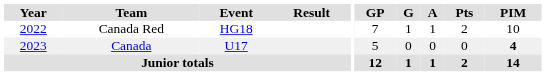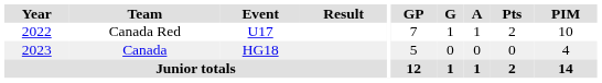 <table border="0" cellpadding="1" cellspacing="0" ID="Table3" style="text-align:center; width:40em">
 <tr bgcolor="#e0e0e0">
 <th>Year</th>
 <th>Team</th>
 <th>Event</th>
 <th>Result</th>
 <th rowspan="99" bgcolor="#ffffff"></th>
 <th>GP</th>
 <th>G</th>
 <th>A</th>
 <th>Pts</th>
 <th>PIM</th>
 </tr>
 <tr>
 <td><a href='#'>2022</a></td>
 <td>Canada Red</td>
-<td><a href='#'>HG18</a></td>
+<td><a href='#'>U17</a></td>
 <td></td>
 <td>7</td>
 <td>1</td>
 <td>1</td>
 <td>2</td>
 <td>10</td>
 </tr>
 <tr bgcolor="f0f0f0">
 <td><a href='#'>2023</a></td>
 <td><a href='#'>Canada</a></td>
-<td><a href='#'>U17</a></td>
+<td><a href='#'>HG18</a></td>
 <td></td>
 <td>5</td>
 <td>0</td>
 <td>0</td>
 <td>0</td>
-<td><strong>4</strong></td>
+<td>4</td>
 </tr>
 <tr bgcolor="#e0e0e0">
 <th colspan="4">Junior totals</th>
 <th>12</th>
 <th>1</th>
 <th>1</th>
 <th>2</th>
 <th>14</th>
 </tr>
 </table>
